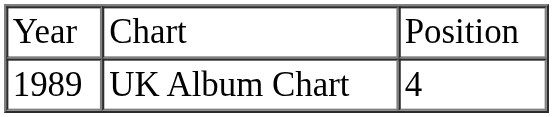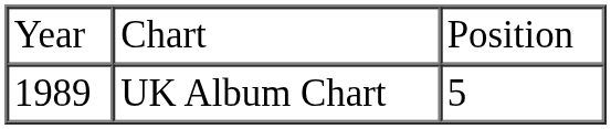 <table border=1 cellspacing=0 cellpadding=2 width="250px">
 <tr>
 <td align="left">Year</td>
 <td align="left">Chart</td>
 <td align="left">Position</td>
 </tr>
 <tr>
 <td align="left">1989</td>
 <td align="left">UK Album Chart</td>
-<td align="left">4</td>
+<td align="left">5</td>
 </tr>
 <tr>
 </tr>
 </table>
